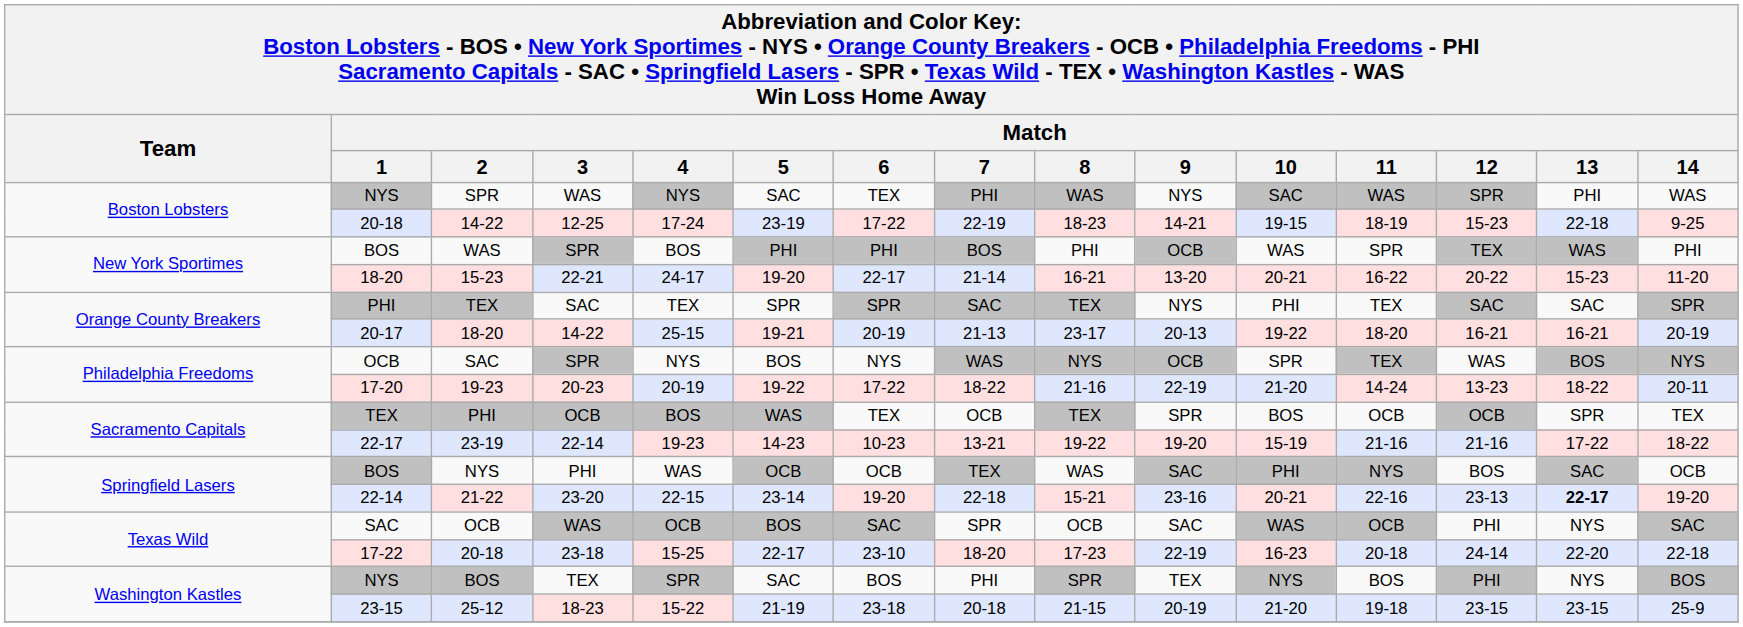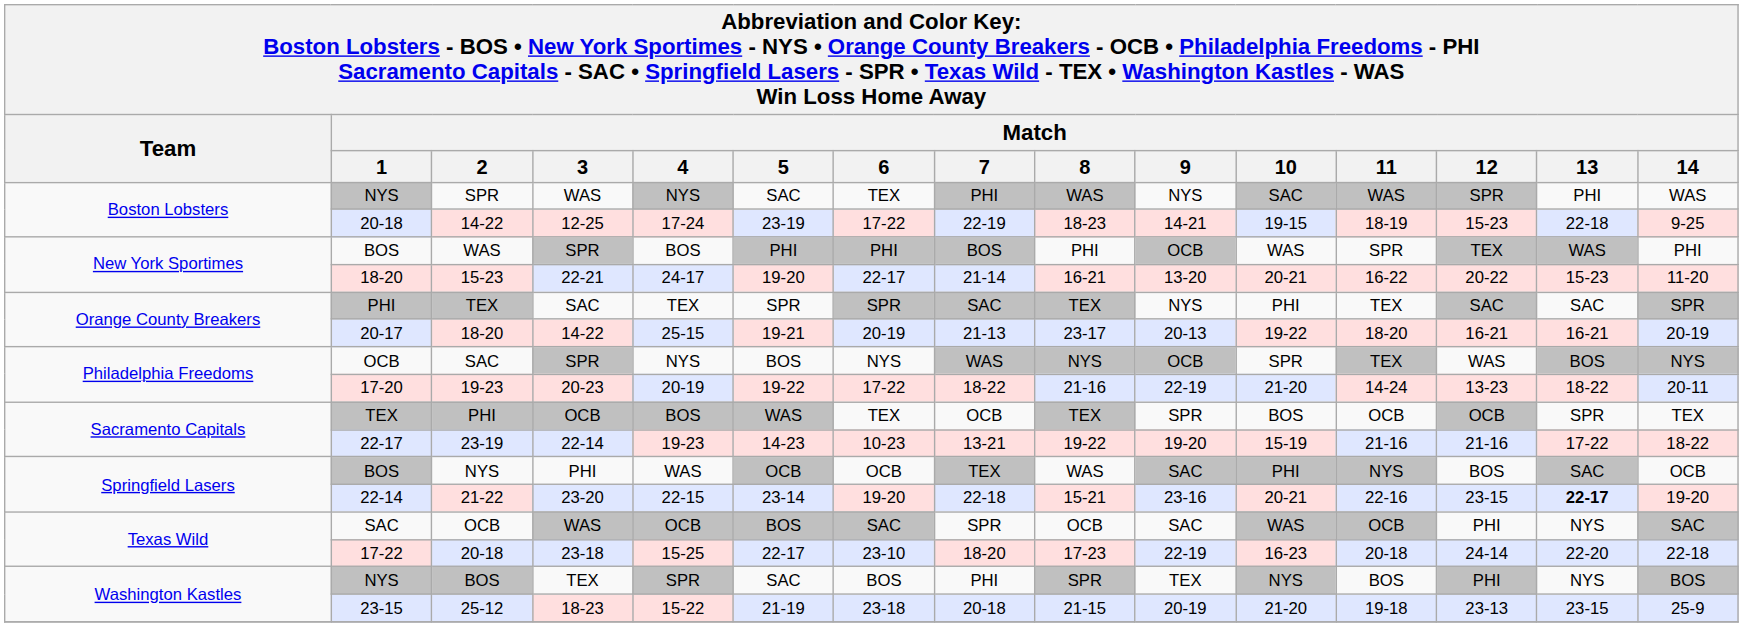 <table class="wikitable" style="text-align:center;width=100%">
 <tr>
 <th colspan="15">Abbreviation and Color Key:<br><a href='#'>Boston Lobsters</a> - BOS • <a href='#'>New York Sportimes</a> - NYS • <a href='#'>Orange County Breakers</a> - OCB • <a href='#'>Philadelphia Freedoms</a> - PHI <br> <a href='#'>Sacramento Capitals</a> - SAC • <a href='#'>Springfield Lasers</a> - SPR • <a href='#'>Texas Wild</a> - TEX • <a href='#'>Washington Kastles</a> - WAS<br><span>Win</span>  <span>Loss</span>  <span>Home</span>  <span>Away</span></th>
 </tr>
 <tr>
 <th width="10.4%" rowspan="2">Team</th>
 <th width="89.6%" colspan="14">Match</th>
 </tr>
 <tr style="background-color:#CCCCCC; font-size: 90%">
 <th width="3.2%">1</th>
 <th width="3.2%">2</th>
 <th width="3.2%">3</th>
 <th width="3.2%">4</th>
 <th width="3.2%">5</th>
 <th width="3.2%">6</th>
 <th width="3.2%">7</th>
 <th width="3.2%">8</th>
 <th width="3.2%">9</th>
 <th width="3.2%">10</th>
 <th width="3.2%">11</th>
 <th width="3.2%">12</th>
 <th width="3.2%">13</th>
 <th width="3.2%">14<br></th>
 </tr>
 <tr style="font-size: 75%">
 <td rowspan="2"><a href='#'>Boston Lobsters</a></td>
 <td bgcolor=#C0C0C0>NYS</td>
 <td>SPR</td>
 <td>WAS</td>
 <td bgcolor=#C0C0C0>NYS</td>
 <td>SAC</td>
 <td>TEX</td>
 <td bgcolor=#C0C0C0>PHI</td>
 <td bgcolor=#C0C0C0>WAS</td>
 <td>NYS</td>
 <td bgcolor=#C0C0C0>SAC</td>
 <td bgcolor=#C0C0C0>WAS</td>
 <td bgcolor=#C0C0C0>SPR</td>
 <td>PHI</td>
 <td>WAS</td>
 </tr>
 <tr style="font-size: 75%">
 <td bgcolor=#DFE7FF>20-18</td>
 <td bgcolor=#FFDFDF>14-22</td>
 <td bgcolor=#FFDFDF>12-25</td>
 <td bgcolor=#FFDFDF>17-24</td>
 <td bgcolor=#DFE7FF>23-19</td>
 <td bgcolor=#FFDFDF>17-22</td>
 <td bgcolor=#DFE7FF>22-19</td>
 <td bgcolor=#FFDFDF>18-23</td>
 <td bgcolor=#FFDFDF>14-21</td>
 <td bgcolor=#DFE7FF>19-15</td>
 <td bgcolor=#FFDFDF>18-19</td>
 <td bgcolor=#FFDFDF>15-23</td>
 <td bgcolor=#DFE7FF>22-18</td>
 <td bgcolor=#FFDFDF>9-25</td>
 </tr>
 <tr style="font-size: 75%">
 <td rowspan="2"><a href='#'>New York Sportimes</a></td>
 <td>BOS</td>
 <td>WAS</td>
 <td bgcolor=#C0C0C0>SPR</td>
 <td>BOS</td>
 <td bgcolor=#C0C0C0>PHI</td>
 <td bgcolor=#C0C0C0>PHI</td>
 <td bgcolor=#C0C0C0>BOS</td>
 <td>PHI</td>
 <td bgcolor=#C0C0C0>OCB</td>
 <td>WAS</td>
 <td>SPR</td>
 <td bgcolor=#C0C0C0>TEX</td>
 <td bgcolor=#C0C0C0>WAS</td>
 <td>PHI</td>
 </tr>
 <tr style="font-size: 75%">
 <td bgcolor=#FFDFDF>18-20</td>
 <td bgcolor=#FFDFDF>15-23</td>
 <td bgcolor=#DFE7FF>22-21</td>
 <td bgcolor=#DFE7FF>24-17</td>
 <td bgcolor=#FFDFDF>19-20</td>
 <td bgcolor=#DFE7FF>22-17</td>
 <td bgcolor=#DFE7FF>21-14</td>
 <td bgcolor=#FFDFDF>16-21</td>
 <td bgcolor=#FFDFDF>13-20</td>
 <td bgcolor=#FFDFDF>20-21</td>
 <td bgcolor=#FFDFDF>16-22</td>
 <td bgcolor=#FFDFDF>20-22</td>
 <td bgcolor=#FFDFDF>15-23</td>
 <td bgcolor=#FFDFDF>11-20</td>
 </tr>
 <tr style="font-size: 75%">
 <td rowspan="2"><a href='#'>Orange County Breakers</a></td>
 <td bgcolor=#C0C0C0>PHI</td>
 <td bgcolor=#C0C0C0>TEX</td>
 <td>SAC</td>
 <td>TEX</td>
 <td>SPR</td>
 <td bgcolor=#C0C0C0>SPR</td>
 <td bgcolor=#C0C0C0>SAC</td>
 <td bgcolor=#C0C0C0>TEX</td>
 <td>NYS</td>
 <td>PHI</td>
 <td>TEX</td>
 <td bgcolor=#C0C0C0>SAC</td>
 <td>SAC</td>
 <td bgcolor=#C0C0C0>SPR</td>
 </tr>
 <tr style="font-size: 75%">
 <td bgcolor=#DFE7FF>20-17</td>
 <td bgcolor=#FFDFDF>18-20</td>
 <td bgcolor=#FFDFDF>14-22</td>
 <td bgcolor=#DFE7FF>25-15</td>
 <td bgcolor=#FFDFDF>19-21</td>
 <td bgcolor=#DFE7FF>20-19</td>
 <td bgcolor=#DFE7FF>21-13</td>
 <td bgcolor=#DFE7FF>23-17</td>
 <td bgcolor=#DFE7FF>20-13</td>
 <td bgcolor=#FFDFDF>19-22</td>
 <td bgcolor=#FFDFDF>18-20</td>
 <td bgcolor=#FFDFDF>16-21</td>
 <td bgcolor=#FFDFDF>16-21</td>
 <td bgcolor=#DFE7FF>20-19</td>
 </tr>
 <tr style="font-size: 75%">
 <td rowspan="2"><a href='#'>Philadelphia Freedoms</a></td>
 <td>OCB</td>
 <td>SAC</td>
 <td bgcolor=#C0C0C0>SPR</td>
 <td>NYS</td>
 <td>BOS</td>
 <td>NYS</td>
 <td bgcolor=#C0C0C0>WAS</td>
 <td bgcolor=#C0C0C0>NYS</td>
 <td bgcolor=#C0C0C0>OCB</td>
 <td>SPR</td>
 <td bgcolor=#C0C0C0>TEX</td>
 <td>WAS</td>
 <td bgcolor=#C0C0C0>BOS</td>
 <td bgcolor=#C0C0C0>NYS</td>
 </tr>
 <tr style="font-size: 75%">
 <td bgcolor=#FFDFDF>17-20</td>
 <td bgcolor=#FFDFDF>19-23</td>
 <td bgcolor=#FFDFDF>20-23</td>
 <td bgcolor=#DFE7FF>20-19</td>
 <td bgcolor=#FFDFDF>19-22</td>
 <td bgcolor=#FFDFDF>17-22</td>
 <td bgcolor=#FFDFDF>18-22</td>
 <td bgcolor=#DFE7FF>21-16</td>
 <td bgcolor=#DFE7FF>22-19</td>
 <td bgcolor=#DFE7FF>21-20</td>
 <td bgcolor=#FFDFDF>14-24</td>
 <td bgcolor=#FFDFDF>13-23</td>
 <td bgcolor=#FFDFDF>18-22</td>
 <td bgcolor=#DFE7FF>20-11</td>
 </tr>
 <tr style="font-size: 75%">
 <td rowspan="2"><a href='#'>Sacramento Capitals</a></td>
 <td bgcolor=#C0C0C0>TEX</td>
 <td bgcolor=#C0C0C0>PHI</td>
 <td bgcolor=#C0C0C0>OCB</td>
 <td bgcolor=#C0C0C0>BOS</td>
 <td bgcolor=#C0C0C0>WAS</td>
 <td>TEX</td>
 <td>OCB</td>
 <td bgcolor=#C0C0C0>TEX</td>
 <td>SPR</td>
 <td>BOS</td>
 <td>OCB</td>
 <td bgcolor=#C0C0C0>OCB</td>
 <td>SPR</td>
 <td>TEX</td>
 </tr>
 <tr style="font-size: 75%">
 <td bgcolor=#DFE7FF>22-17</td>
 <td bgcolor=#DFE7FF>23-19</td>
 <td bgcolor=#DFE7FF>22-14</td>
 <td bgcolor=#FFDFDF>19-23</td>
 <td bgcolor=#FFDFDF>14-23</td>
 <td bgcolor=#FFDFDF>10-23</td>
 <td bgcolor=#FFDFDF>13-21</td>
 <td bgcolor=#FFDFDF>19-22</td>
 <td bgcolor=#FFDFDF>19-20</td>
 <td bgcolor=#FFDFDF>15-19</td>
 <td bgcolor=#DFE7FF>21-16</td>
 <td bgcolor=#DFE7FF>21-16</td>
 <td bgcolor=#FFDFDF>17-22</td>
 <td bgcolor=#FFDFDF>18-22</td>
 </tr>
 <tr style="font-size: 75%">
 <td rowspan="2"><a href='#'>Springfield Lasers</a></td>
 <td bgcolor=#C0C0C0>BOS</td>
 <td>NYS</td>
 <td>PHI</td>
 <td>WAS</td>
 <td bgcolor=#C0C0C0>OCB</td>
 <td>OCB</td>
 <td bgcolor=#C0C0C0>TEX</td>
 <td>WAS</td>
 <td bgcolor=#C0C0C0>SAC</td>
 <td bgcolor=#C0C0C0>PHI</td>
 <td bgcolor=#C0C0C0>NYS</td>
 <td>BOS</td>
 <td bgcolor=#C0C0C0>SAC</td>
 <td>OCB</td>
 </tr>
 <tr style="font-size: 75%">
 <td bgcolor=#DFE7FF>22-14</td>
 <td bgcolor=#FFDFDF>21-22</td>
 <td bgcolor=#DFE7FF>23-20</td>
 <td bgcolor=#DFE7FF>22-15</td>
 <td bgcolor=#DFE7FF>23-14</td>
 <td bgcolor=#FFDFDF>19-20</td>
 <td bgcolor=#DFE7FF>22-18</td>
 <td bgcolor=#FFDFDF>15-21</td>
 <td bgcolor=#DFE7FF>23-16</td>
 <td bgcolor=#FFDFDF>20-21</td>
 <td bgcolor=#DFE7FF>22-16</td>
-<td bgcolor=#DFE7FF>23-13</td>
+<td bgcolor=#DFE7FF>23-15</td>
 <td bgcolor=#DFE7FF><strong>22-17</strong></td>
 <td bgcolor=#FFDFDF>19-20</td>
 </tr>
 <tr style="font-size: 75%">
 <td rowspan="2"><a href='#'>Texas Wild</a></td>
 <td>SAC</td>
 <td>OCB</td>
 <td bgcolor=#C0C0C0>WAS</td>
 <td bgcolor=#C0C0C0>OCB</td>
 <td bgcolor=#C0C0C0>BOS</td>
 <td bgcolor=#C0C0C0>SAC</td>
 <td>SPR</td>
 <td>OCB</td>
 <td>SAC</td>
 <td bgcolor=#C0C0C0>WAS</td>
 <td bgcolor=#C0C0C0>OCB</td>
 <td>PHI</td>
 <td>NYS</td>
 <td bgcolor=#C0C0C0>SAC</td>
 </tr>
 <tr style="font-size: 75%">
 <td bgcolor=#FFDFDF>17-22</td>
 <td bgcolor=#DFE7FF>20-18</td>
 <td bgcolor=#DFE7FF>23-18</td>
 <td bgcolor=#FFDFDF>15-25</td>
 <td bgcolor=#DFE7FF>22-17</td>
 <td bgcolor=#DFE7FF>23-10</td>
 <td bgcolor=#FFDFDF>18-20</td>
 <td bgcolor=#FFDFDF>17-23</td>
 <td bgcolor=#DFE7FF>22-19</td>
 <td bgcolor=#FFDFDF>16-23</td>
 <td bgcolor=#DFE7FF>20-18</td>
 <td bgcolor=#DFE7FF>24-14</td>
 <td bgcolor=#DFE7FF>22-20</td>
 <td bgcolor=#DFE7FF>22-18</td>
 </tr>
 <tr style="font-size: 75%">
 <td rowspan="2"><a href='#'>Washington Kastles</a></td>
 <td bgcolor=#C0C0C0>NYS</td>
 <td bgcolor=#C0C0C0>BOS</td>
 <td>TEX</td>
 <td bgcolor=#C0C0C0>SPR</td>
 <td>SAC</td>
 <td>BOS</td>
 <td>PHI</td>
 <td bgcolor=#C0C0C0>SPR</td>
 <td>TEX</td>
 <td bgcolor=#C0C0C0>NYS</td>
 <td>BOS</td>
 <td bgcolor=#C0C0C0>PHI</td>
 <td>NYS</td>
 <td bgcolor=#C0C0C0>BOS</td>
 </tr>
 <tr style="font-size: 75%">
 <td bgcolor=#DFE7FF>23-15</td>
 <td bgcolor=#DFE7FF>25-12</td>
 <td bgcolor=#FFDFDF>18-23</td>
 <td bgcolor=#FFDFDF>15-22</td>
 <td bgcolor=#DFE7FF>21-19</td>
 <td bgcolor=#DFE7FF>23-18</td>
 <td bgcolor=#DFE7FF>20-18</td>
 <td bgcolor=#DFE7FF>21-15</td>
 <td bgcolor=#DFE7FF>20-19</td>
 <td bgcolor=#DFE7FF>21-20</td>
 <td bgcolor=#DFE7FF>19-18</td>
-<td bgcolor=#DFE7FF>23-15</td>
+<td bgcolor=#DFE7FF>23-13</td>
 <td bgcolor=#DFE7FF>23-15</td>
 <td bgcolor=#DFE7FF>25-9</td>
 </tr>
 <tr style="font-size: 75%">
 </tr>
 </table>
